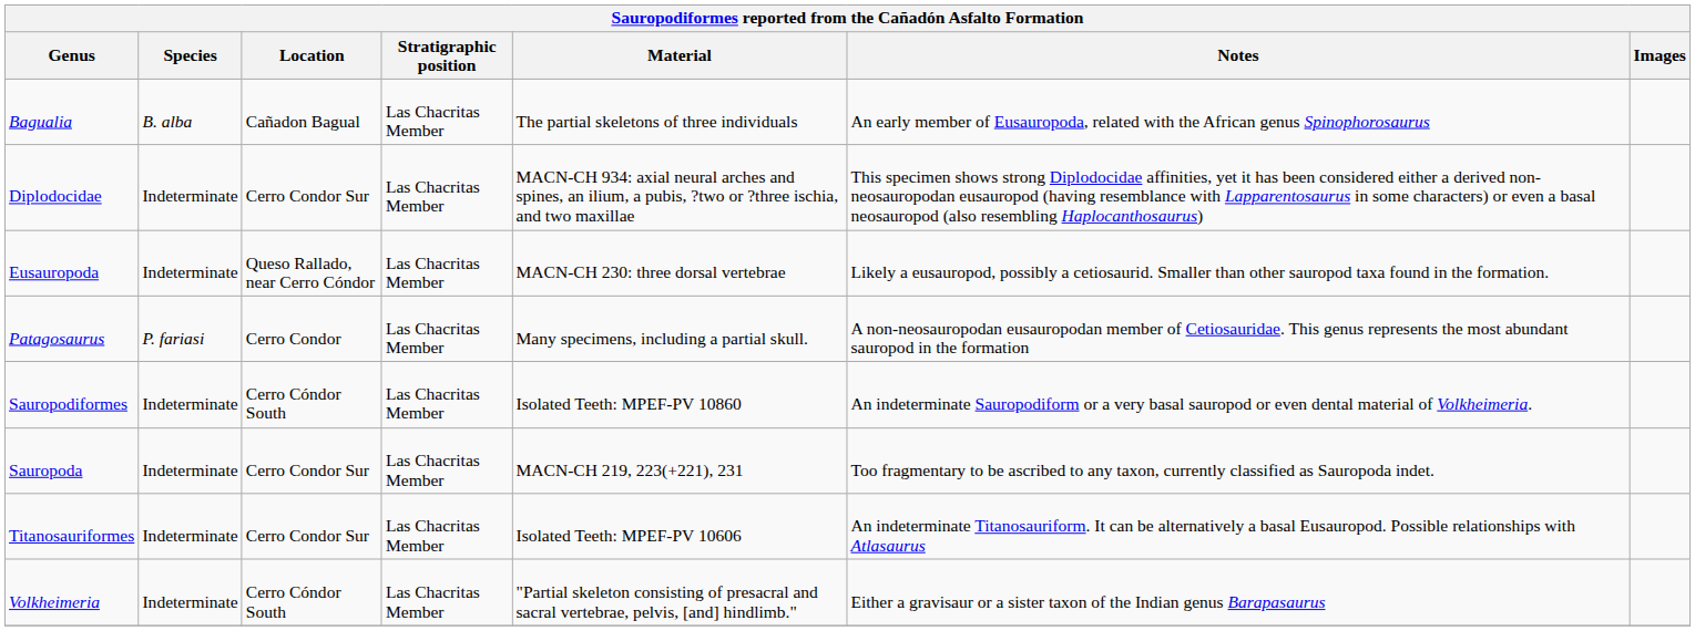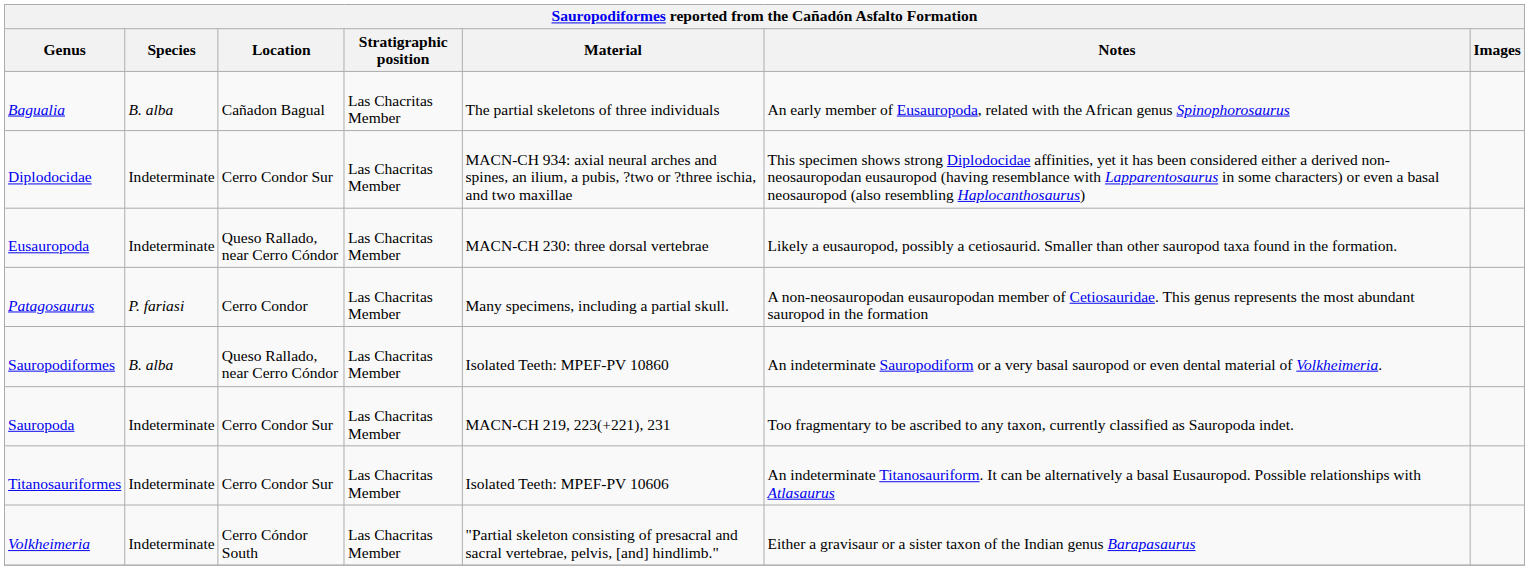 <table class="wikitable sortable">
 <tr>
 <th colspan="7" align="center"><strong><a href='#'>Sauropodiformes</a> reported from the Cañadón Asfalto Formation</strong></th>
 </tr>
 <tr>
 <th>Genus</th>
 <th>Species</th>
 <th>Location</th>
 <th>Stratigraphic position</th>
 <th>Material</th>
 <th>Notes</th>
 <th>Images</th>
 </tr>
 <tr>
 <td><br><em><a href='#'>Bagualia</a></em></td>
 <td><br><em>B. alba</em></td>
 <td><br>Cañadon Bagual</td>
 <td><br>Las Chacritas Member</td>
 <td><br>The partial skeletons of three individuals</td>
 <td><br>An early member of <a href='#'>Eusauropoda</a>, related with the African genus <em><a href='#'>Spinophorosaurus</a></em></td>
 <td></td>
 </tr>
 <tr>
 <td><br><a href='#'>Diplodocidae</a></td>
 <td><br>Indeterminate</td>
 <td><br>Cerro Condor Sur</td>
 <td><br>Las Chacritas Member</td>
 <td><br>MACN-CH 934: axial neural arches and spines, an ilium, a pubis, ?two or ?three ischia, and two maxillae</td>
 <td><br>This specimen shows strong <a href='#'>Diplodocidae</a> affinities, yet it has been considered either a derived non-neosauropodan eusauropod (having resemblance with <em><a href='#'>Lapparentosaurus</a></em> in some characters) or even a basal neosauropod (also resembling <em><a href='#'>Haplocanthosaurus</a></em>)</td>
 <td></td>
 </tr>
 <tr>
 <td><br><a href='#'>Eusauropoda</a></td>
 <td><br>Indeterminate</td>
 <td><br>Queso Rallado, near Cerro Cóndor</td>
 <td><br>Las Chacritas Member</td>
 <td><br>MACN-CH 230: three dorsal vertebrae</td>
 <td><br>Likely a eusauropod, possibly a cetiosaurid. Smaller than other sauropod taxa found in the formation.</td>
 <td></td>
 </tr>
 <tr>
 <td><br><em><a href='#'>Patagosaurus</a></em></td>
 <td><br><em>P. fariasi</em></td>
 <td><br>Cerro Condor</td>
 <td><br>Las Chacritas Member</td>
 <td><br>Many specimens, including a partial skull.</td>
 <td><br>A non-neosauropodan eusauropodan member of <a href='#'>Cetiosauridae</a>. This genus represents the most abundant sauropod in the formation</td>
 <td><br></td>
 </tr>
 <tr>
 <td><br><a href='#'>Sauropodiformes</a></td>
-<td><br>Indeterminate</td>
-<td><br>Cerro Cóndor South</td>
+<td><br><em>B. alba</em></td>
+<td><br>Queso Rallado, near Cerro Cóndor</td>
 <td><br>Las Chacritas Member</td>
 <td><br>Isolated Teeth: MPEF-PV 10860</td>
 <td><br>An indeterminate <a href='#'>Sauropodiform</a> or a very basal sauropod or even dental material of <em><a href='#'>Volkheimeria</a></em>.</td>
 <td></td>
 </tr>
 <tr>
 <td><br><a href='#'>Sauropoda</a></td>
 <td><br>Indeterminate</td>
 <td><br>Cerro Condor Sur</td>
 <td><br>Las Chacritas Member</td>
 <td><br>MACN-CH 219, 223(+221), 231</td>
 <td><br>Too fragmentary to be ascribed to any taxon, currently classified as Sauropoda indet.</td>
 <td></td>
 </tr>
 <tr>
 <td><br><a href='#'>Titanosauriformes</a></td>
 <td><br>Indeterminate</td>
 <td><br>Cerro Condor Sur</td>
 <td><br>Las Chacritas Member</td>
 <td><br>Isolated Teeth: MPEF-PV 10606</td>
 <td><br>An indeterminate <a href='#'>Titanosauriform</a>. It can be alternatively a basal Eusauropod. Possible relationships with <em><a href='#'>Atlasaurus</a></em></td>
 <td></td>
 </tr>
 <tr>
 <td><br><em><a href='#'>Volkheimeria</a></em></td>
 <td><br>Indeterminate</td>
 <td><br>Cerro Cóndor South</td>
 <td><br>Las Chacritas Member</td>
 <td><br>"Partial skeleton consisting of presacral and sacral vertebrae, pelvis, [and] hindlimb."</td>
 <td><br>Either a gravisaur or a sister taxon of the Indian genus <em><a href='#'>Barapasaurus</a></em></td>
 <td></td>
 </tr>
 <tr>
 </tr>
 </table>
